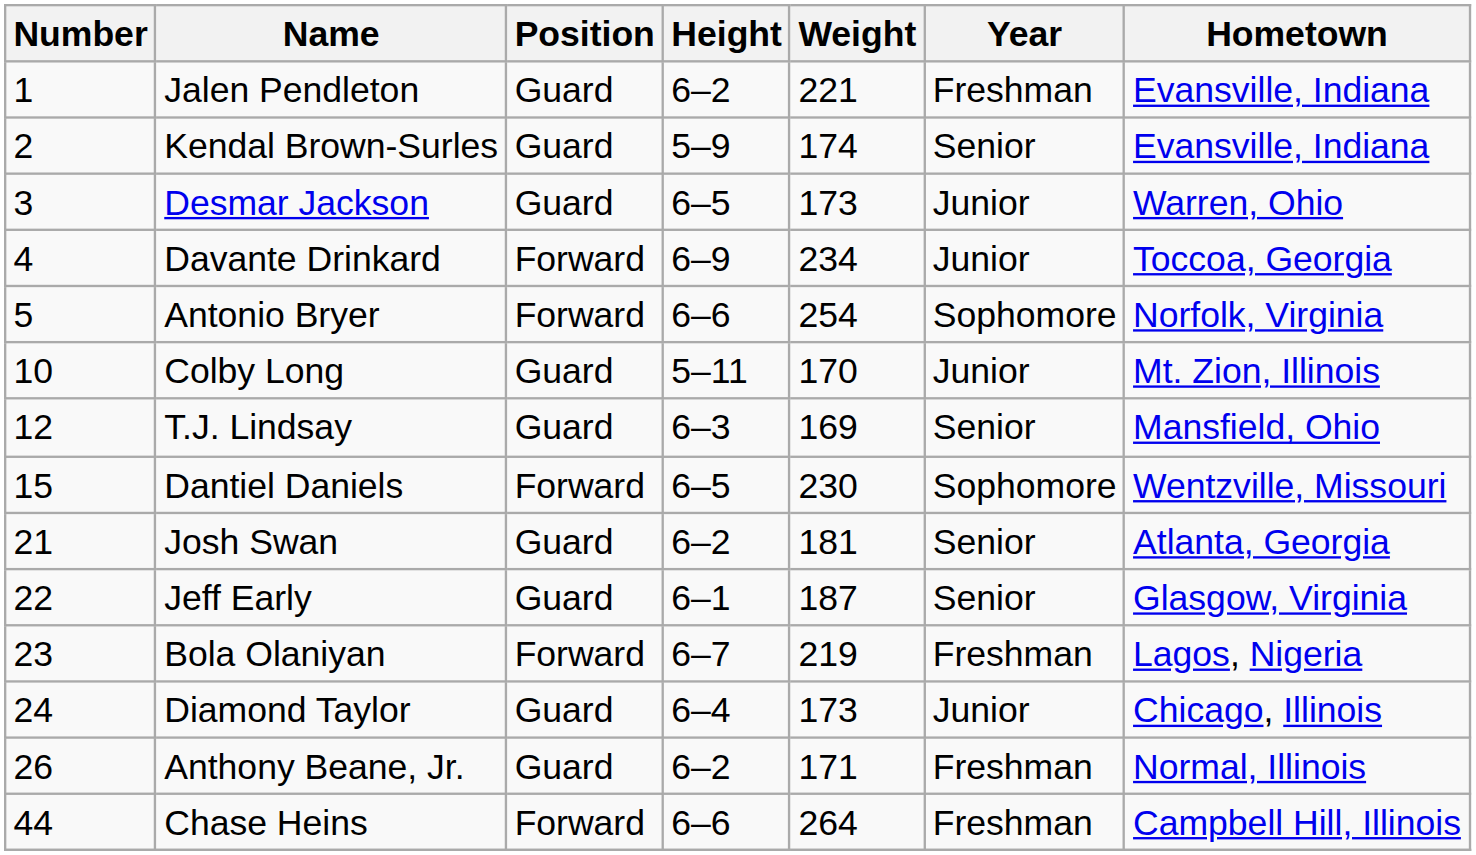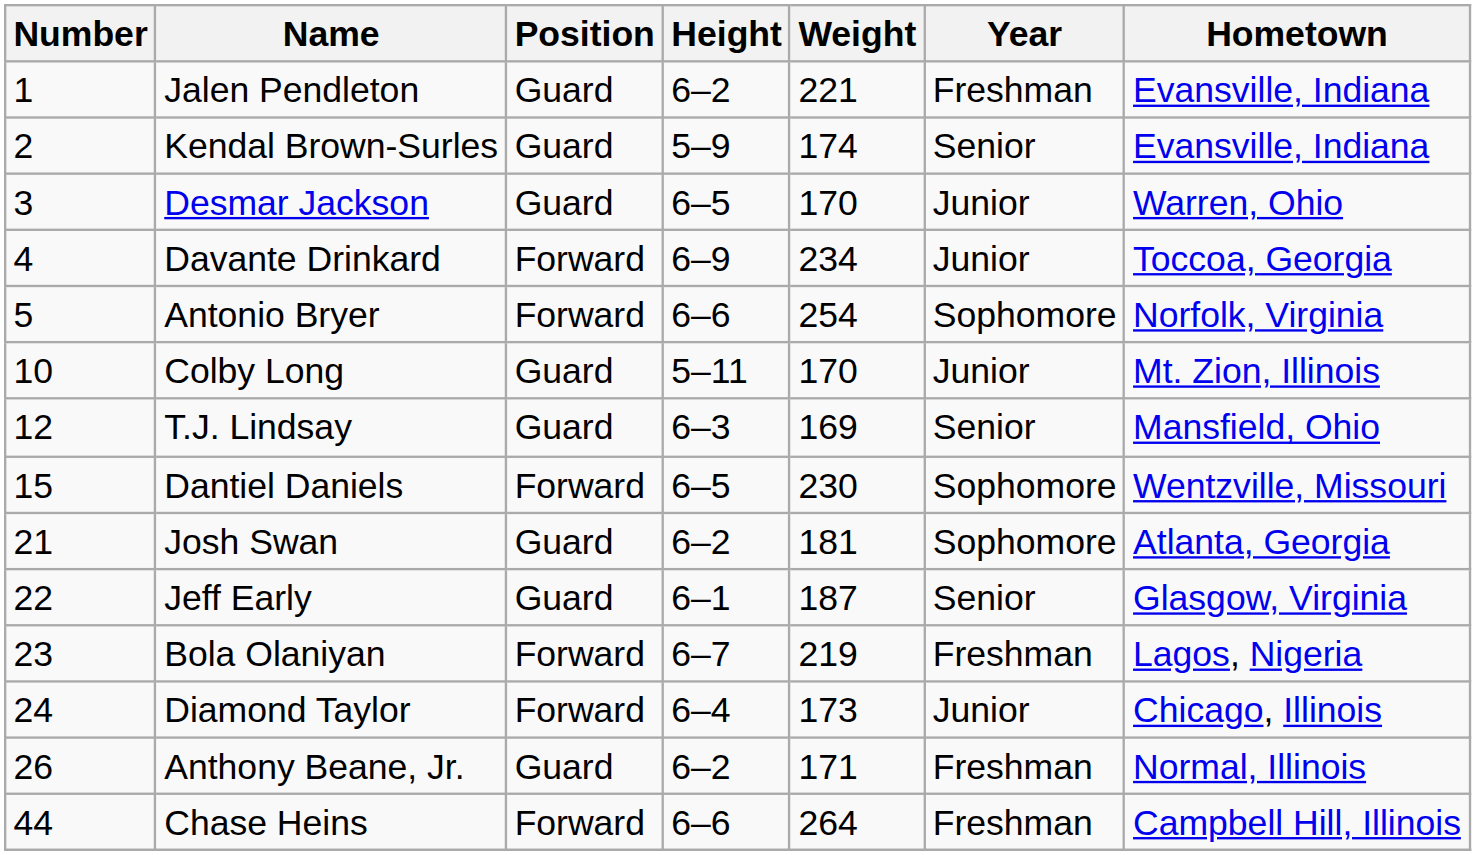 <table class="wikitable" style="font-size: 95%;">
 <tr>
 <th>Number</th>
 <th>Name</th>
 <th>Position</th>
 <th>Height</th>
 <th>Weight</th>
 <th>Year</th>
 <th>Hometown</th>
 </tr>
 <tr>
 <td>1</td>
 <td>Jalen Pendleton</td>
 <td>Guard</td>
 <td>6–2</td>
 <td>221</td>
 <td>Freshman</td>
 <td><a href='#'>Evansville, Indiana</a></td>
 </tr>
 <tr>
 <td>2</td>
 <td>Kendal Brown-Surles</td>
 <td>Guard</td>
 <td>5–9</td>
 <td>174</td>
 <td>Senior</td>
 <td><a href='#'>Evansville, Indiana</a></td>
 </tr>
 <tr>
 <td>3</td>
 <td><a href='#'>Desmar Jackson</a></td>
 <td>Guard</td>
 <td>6–5</td>
-<td>173</td>
+<td>170</td>
 <td>Junior</td>
 <td><a href='#'>Warren, Ohio</a></td>
 </tr>
 <tr>
 <td>4</td>
 <td>Davante Drinkard</td>
 <td>Forward</td>
 <td>6–9</td>
 <td>234</td>
 <td>Junior</td>
 <td><a href='#'>Toccoa, Georgia</a></td>
 </tr>
 <tr>
 <td>5</td>
 <td>Antonio Bryer</td>
 <td>Forward</td>
 <td>6–6</td>
 <td>254</td>
 <td>Sophomore</td>
 <td><a href='#'>Norfolk, Virginia</a></td>
 </tr>
 <tr>
 <td>10</td>
 <td>Colby Long</td>
 <td>Guard</td>
 <td>5–11</td>
 <td>170</td>
 <td>Junior</td>
 <td><a href='#'>Mt. Zion, Illinois</a></td>
 </tr>
 <tr>
 <td>12</td>
 <td>T.J. Lindsay</td>
 <td>Guard</td>
 <td>6–3</td>
 <td>169</td>
 <td>Senior</td>
 <td><a href='#'>Mansfield, Ohio</a></td>
 </tr>
 <tr>
 <td>15</td>
 <td>Dantiel Daniels</td>
 <td>Forward</td>
 <td>6–5</td>
 <td>230</td>
 <td>Sophomore</td>
 <td><a href='#'>Wentzville, Missouri</a></td>
 </tr>
 <tr>
 <td>21</td>
 <td>Josh Swan</td>
 <td>Guard</td>
 <td>6–2</td>
 <td>181</td>
-<td>Senior</td>
+<td>Sophomore</td>
 <td><a href='#'>Atlanta, Georgia</a></td>
 </tr>
 <tr>
 <td>22</td>
 <td>Jeff Early</td>
 <td>Guard</td>
 <td>6–1</td>
 <td>187</td>
 <td>Senior</td>
 <td><a href='#'>Glasgow, Virginia</a></td>
 </tr>
 <tr>
 <td>23</td>
 <td>Bola Olaniyan</td>
 <td>Forward</td>
 <td>6–7</td>
 <td>219</td>
 <td>Freshman</td>
 <td><a href='#'>Lagos</a>, <a href='#'>Nigeria</a></td>
 </tr>
 <tr>
 <td>24</td>
 <td>Diamond Taylor</td>
-<td>Guard</td>
+<td>Forward</td>
 <td>6–4</td>
 <td>173</td>
 <td>Junior</td>
 <td><a href='#'>Chicago</a>, <a href='#'>Illinois</a></td>
 </tr>
 <tr>
 <td>26</td>
 <td>Anthony Beane, Jr.</td>
 <td>Guard</td>
 <td>6–2</td>
 <td>171</td>
 <td>Freshman</td>
 <td><a href='#'>Normal, Illinois</a></td>
 </tr>
 <tr>
 <td>44</td>
 <td>Chase Heins</td>
 <td>Forward</td>
 <td>6–6</td>
 <td>264</td>
 <td>Freshman</td>
 <td><a href='#'>Campbell Hill, Illinois</a></td>
 </tr>
 <tr>
 </tr>
 </table>
